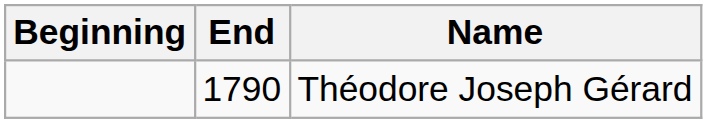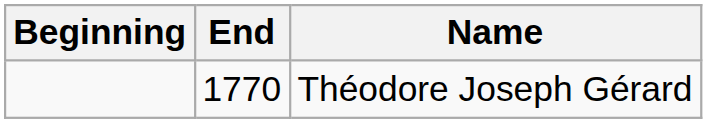 <table class="wikitable sortable" style="text-align:center;">
 <tr>
 <th scope="col">Beginning</th>
 <th scope="col">End</th>
 <th scope="col">Name</th>
 </tr>
 <tr>
 <td></td>
-<td>1790</td>
+<td>1770</td>
 <td>Théodore Joseph Gérard</td>
 </tr>
 </table>
